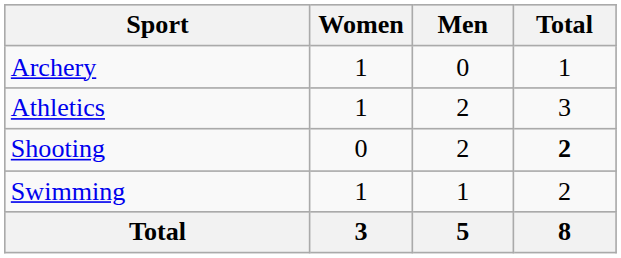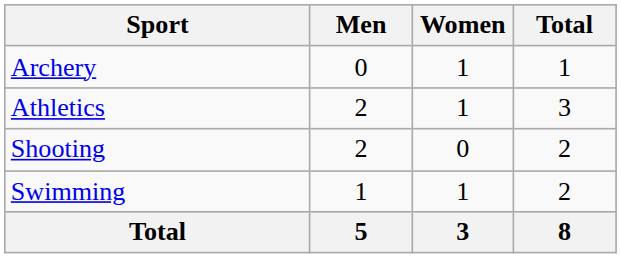 <table class="wikitable sortable" style="text-align:center;">
 <tr>
 <th width=180>Sport</th>
+<th width=55>Men</th>
 <th width=55>Women</th>
-<th width=55>Men</th>
 <th width=55>Total</th>
 </tr>
 <tr>
 <td align=left><a href='#'>Archery</a></td>
+<td>0</td>
 <td>1</td>
-<td>0</td>
 <td>1</td>
 </tr>
 <tr>
 <td align=left><a href='#'>Athletics</a></td>
+<td>2</td>
 <td>1</td>
-<td>2</td>
 <td>3</td>
 </tr>
 <tr>
 <td align=left><a href='#'>Shooting</a></td>
+<td>2</td>
 <td>0</td>
 <td>2</td>
-<td><strong>2</strong></td>
 </tr>
 <tr>
 <td align=left><a href='#'>Swimming</a></td>
 <td>1</td>
 <td>1</td>
 <td>2</td>
 </tr>
 <tr>
 <th>Total</th>
+<th>5</th>
 <th>3</th>
-<th>5</th>
 <th>8</th>
 </tr>
 </table>
